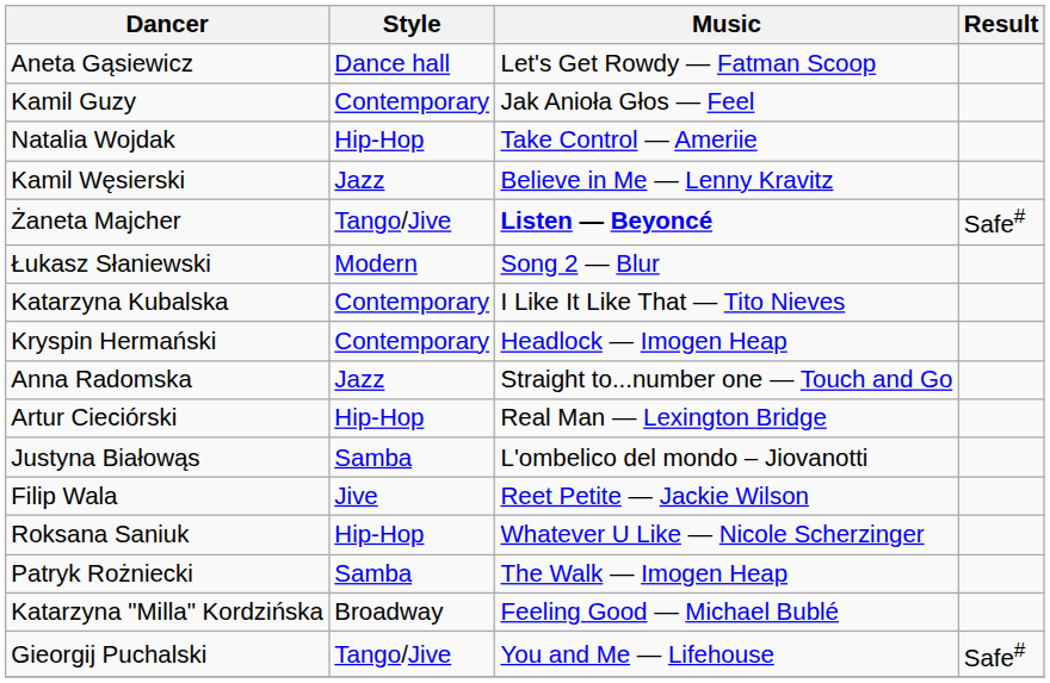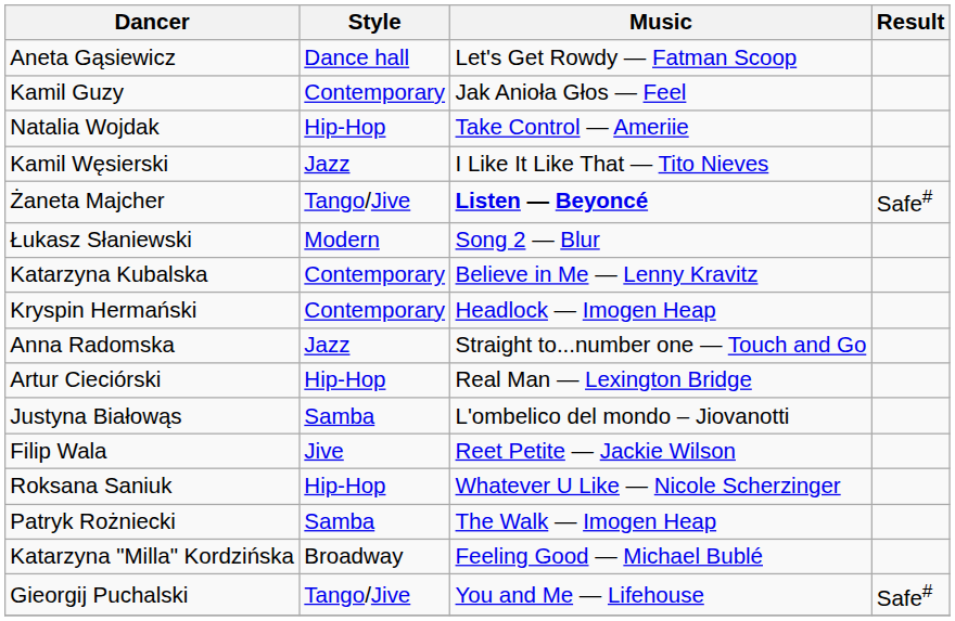 <table class="wikitable">
 <tr>
 <th>Dancer</th>
 <th>Style</th>
 <th>Music</th>
 <th>Result</th>
 </tr>
 <tr>
 <td>Aneta Gąsiewicz</td>
 <td><a href='#'>Dance hall</a></td>
 <td>Let's Get Rowdy — <a href='#'>Fatman Scoop</a></td>
 <td></td>
 </tr>
 <tr>
 <td>Kamil Guzy</td>
 <td><a href='#'>Contemporary</a></td>
 <td>Jak Anioła Głos — <a href='#'>Feel</a></td>
 <td></td>
 </tr>
 <tr>
 <td>Natalia Wojdak</td>
 <td><a href='#'>Hip-Hop</a></td>
 <td><a href='#'>Take Control</a> — <a href='#'>Ameriie</a></td>
 <td></td>
 </tr>
 <tr>
 <td>Kamil Węsierski</td>
 <td><a href='#'>Jazz</a></td>
-<td><a href='#'>Believe in Me</a> — <a href='#'>Lenny Kravitz</a></td>
+<td>I Like It Like That — <a href='#'>Tito Nieves</a></td>
 <td></td>
 </tr>
 <tr>
 <td>Żaneta Majcher</td>
 <td><a href='#'>Tango</a>/<a href='#'>Jive</a></td>
 <td><strong><a href='#'>Listen</a> — <a href='#'>Beyoncé</a></strong></td>
 <td>Safe<sup>#</sup></td>
 </tr>
 <tr>
 <td>Łukasz Słaniewski</td>
 <td><a href='#'>Modern</a></td>
 <td><a href='#'>Song 2</a> — <a href='#'>Blur</a></td>
 <td></td>
 </tr>
 <tr>
 <td>Katarzyna Kubalska</td>
 <td><a href='#'>Contemporary</a></td>
-<td>I Like It Like That — <a href='#'>Tito Nieves</a></td>
+<td><a href='#'>Believe in Me</a> — <a href='#'>Lenny Kravitz</a></td>
 <td></td>
 </tr>
 <tr>
 <td>Kryspin Hermański</td>
 <td><a href='#'>Contemporary</a></td>
 <td><a href='#'>Headlock</a> — <a href='#'>Imogen Heap</a></td>
 <td></td>
 </tr>
 <tr>
 <td>Anna Radomska</td>
 <td><a href='#'>Jazz</a></td>
 <td>Straight to...number one — <a href='#'>Touch and Go</a></td>
 <td></td>
 </tr>
 <tr>
 <td>Artur Cieciórski</td>
 <td><a href='#'>Hip-Hop</a></td>
 <td>Real Man — <a href='#'>Lexington Bridge</a></td>
 <td></td>
 </tr>
 <tr>
 <td>Justyna Białowąs</td>
 <td><a href='#'>Samba</a></td>
 <td>L'ombelico del mondo – Jiovanotti</td>
 <td></td>
 </tr>
 <tr>
 <td>Filip Wala</td>
 <td><a href='#'>Jive</a></td>
 <td><a href='#'>Reet Petite</a> — <a href='#'>Jackie Wilson</a></td>
 <td></td>
 </tr>
 <tr>
 <td>Roksana Saniuk</td>
 <td><a href='#'>Hip-Hop</a></td>
 <td><a href='#'>Whatever U Like</a> — <a href='#'>Nicole Scherzinger</a></td>
 <td></td>
 </tr>
 <tr>
 <td>Patryk Rożniecki</td>
 <td><a href='#'>Samba</a></td>
 <td><a href='#'>The Walk</a> — <a href='#'>Imogen Heap</a></td>
 <td></td>
 </tr>
 <tr>
 <td>Katarzyna "Milla" Kordzińska</td>
 <td>Broadway</td>
 <td><a href='#'>Feeling Good</a> — <a href='#'>Michael Bublé</a></td>
 <td></td>
 </tr>
 <tr>
 <td>Gieorgij Puchalski</td>
 <td><a href='#'>Tango</a>/<a href='#'>Jive</a></td>
 <td><a href='#'>You and Me</a> — <a href='#'>Lifehouse</a></td>
 <td>Safe<sup>#</sup></td>
 </tr>
 <tr>
 </tr>
 </table>
